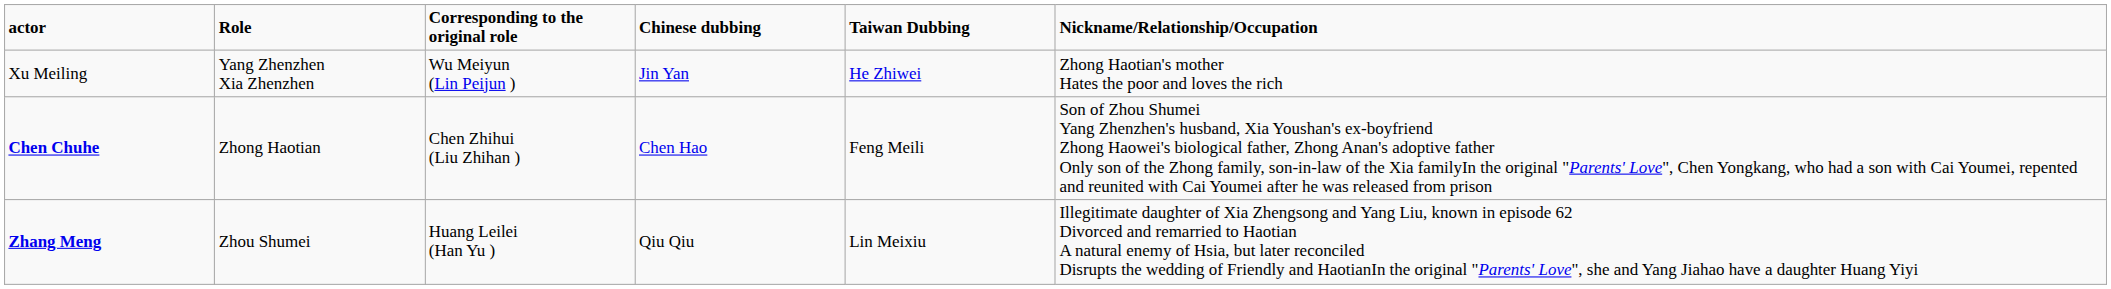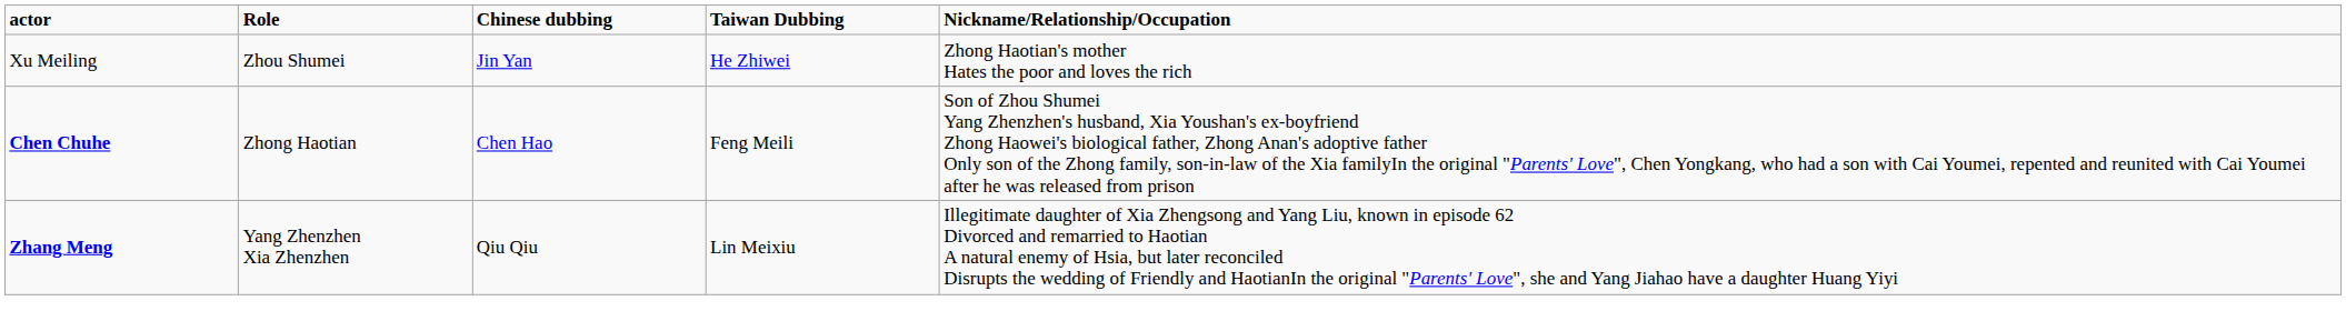 <table class="wikitable" style="width:100%">
 <tr>
 <td style="width:10%"><strong>actor</strong></td>
 <td style="width:10%"><strong>Role</strong></td>
-<td style="width:10%"><strong>Corresponding to the original role</strong></td>
 <td style="width:10%"><strong>Chinese dubbing</strong></td>
 <td style="width:10%"><strong>Taiwan Dubbing</strong></td>
 <td><strong>Nickname/Relationship/Occupation</strong></td>
 </tr>
 <tr>
 <td>Xu Meiling</td>
-<td>Yang Zhenzhen<br>Xia Zhenzhen</td>
-<td>Wu Meiyun<br>(<a href='#'>Lin Peijun</a> )</td>
+<td>Zhou Shumei</td>
 <td><a href='#'>Jin Yan</a></td>
 <td><a href='#'>He Zhiwei</a></td>
 <td>Zhong Haotian's mother<br>Hates the poor and loves the rich</td>
 </tr>
 <tr>
 <td><strong><a href='#'>Chen Chuhe</a></strong></td>
 <td>Zhong Haotian</td>
-<td>Chen Zhihui<br>(Liu Zhihan )</td>
 <td><a href='#'>Chen Hao</a></td>
 <td>Feng Meili</td>
 <td>Son of Zhou Shumei<br>Yang Zhenzhen's husband, Xia Youshan's ex-boyfriend<br>Zhong Haowei's biological father, Zhong Anan's adoptive father<br>Only son of the Zhong family, son-in-law of the Xia familyIn the original "<em><a href='#'>Parents' Love</a></em>", Chen Yongkang, who had a son with Cai Youmei, repented and reunited with Cai Youmei after he was released from prison</td>
 </tr>
 <tr>
 <td><strong><a href='#'>Zhang Meng</a></strong></td>
-<td>Zhou Shumei</td>
-<td>Huang Leilei<br>(Han Yu )</td>
+<td>Yang Zhenzhen<br>Xia Zhenzhen</td>
 <td>Qiu Qiu</td>
 <td>Lin Meixiu</td>
 <td>Illegitimate daughter of Xia Zhengsong and Yang Liu, known in episode 62<br>Divorced and remarried to Haotian<br>A natural enemy of Hsia, but later reconciled<br>Disrupts the wedding of Friendly and HaotianIn the original "<em><a href='#'>Parents' Love</a></em>", she and Yang Jiahao have a daughter Huang Yiyi</td>
 </tr>
 </table>
